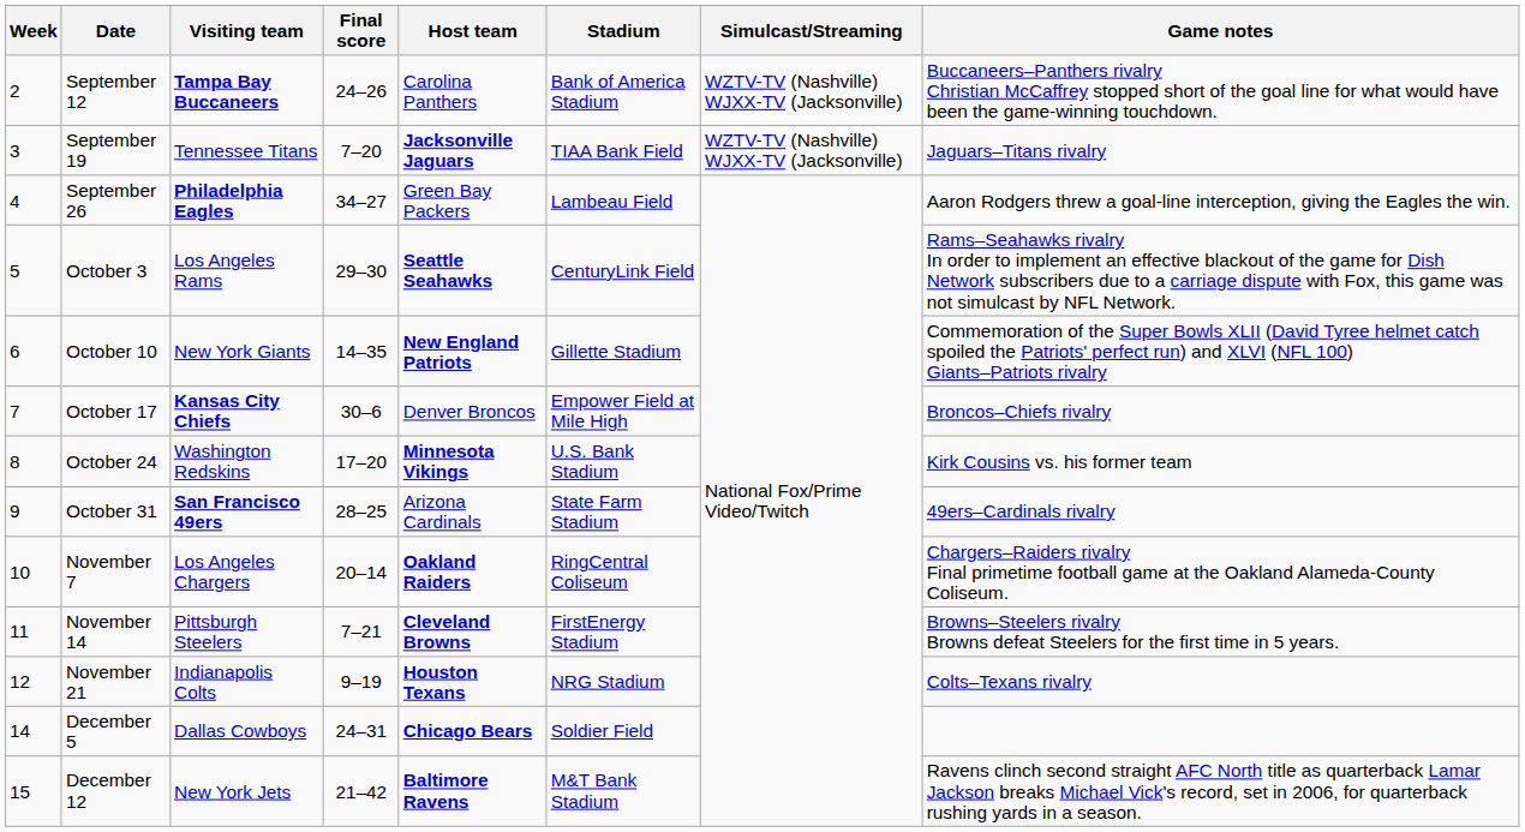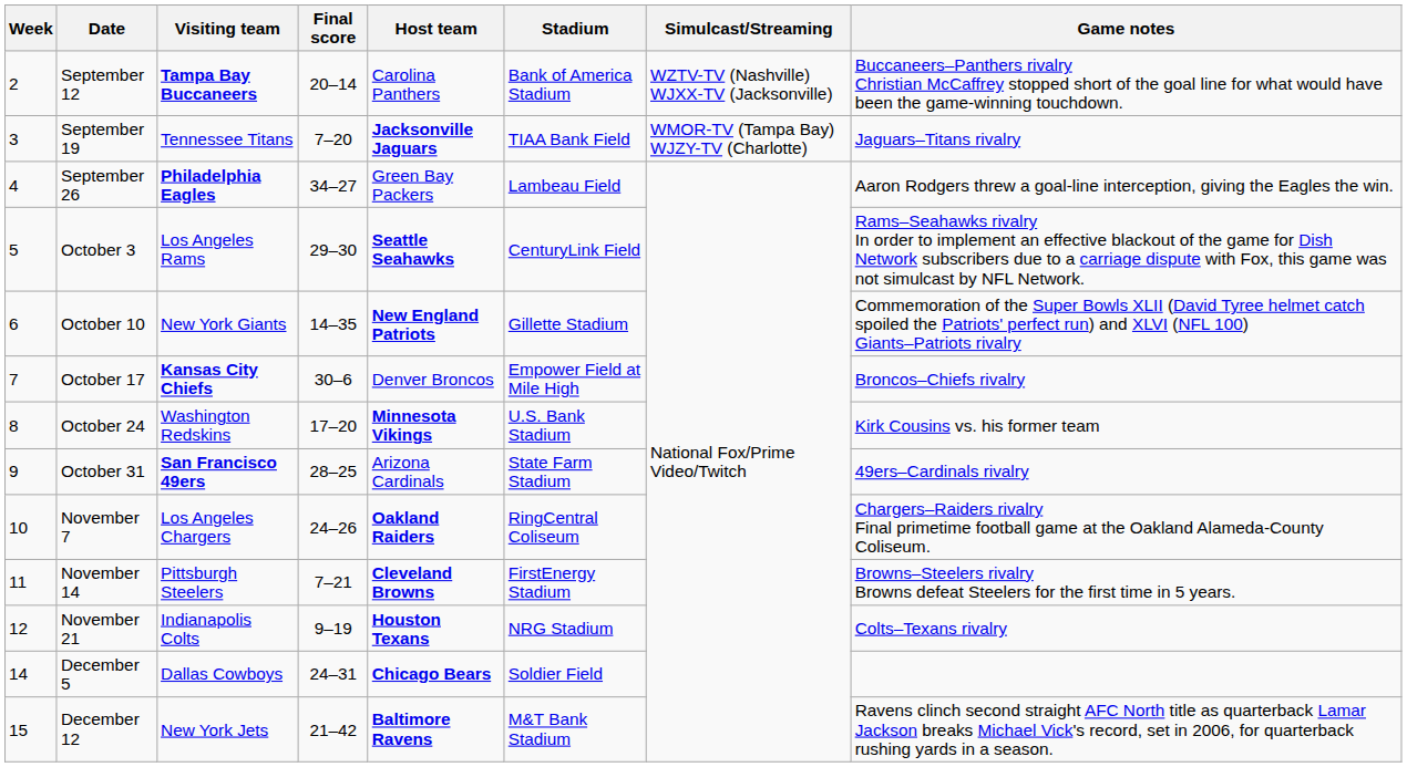 <table class="wikitable" style="font-size: 95%;">
 <tr>
 <th>Week</th>
 <th>Date</th>
 <th>Visiting team</th>
 <th>Final score</th>
 <th>Host team</th>
 <th>Stadium</th>
 <th>Simulcast/Streaming</th>
 <th>Game notes</th>
 </tr>
 <tr>
 <td>2</td>
 <td>September 12</td>
 <td><strong><a href='#'>Tampa Bay Buccaneers</a></strong></td>
-<td align="center">24–26</td>
+<td align="center">20–14</td>
 <td><a href='#'>Carolina Panthers</a></td>
 <td><a href='#'>Bank of America Stadium</a></td>
 <td><a href='#'>WZTV-TV</a> (Nashville)<br><a href='#'>WJXX-TV</a> (Jacksonville)</td>
 <td><a href='#'>Buccaneers–Panthers rivalry</a><br><a href='#'>Christian McCaffrey</a> stopped short of the goal line for what would have been the game-winning touchdown.</td>
 </tr>
 <tr>
 <td>3</td>
 <td>September 19</td>
 <td><a href='#'>Tennessee Titans</a></td>
 <td align="center">7–20</td>
 <td><strong><a href='#'>Jacksonville Jaguars</a></strong></td>
 <td><a href='#'>TIAA Bank Field</a></td>
-<td><a href='#'>WZTV-TV</a> (Nashville)<br><a href='#'>WJXX-TV</a> (Jacksonville)</td>
+<td><a href='#'>WMOR-TV</a> (Tampa Bay)<br><a href='#'>WJZY-TV</a> (Charlotte)</td>
 <td><a href='#'>Jaguars–Titans rivalry</a></td>
 </tr>
 <tr>
 <td>4</td>
 <td>September 26</td>
 <td><strong><a href='#'>Philadelphia Eagles</a></strong></td>
 <td align="center">34–27</td>
 <td><a href='#'>Green Bay Packers</a></td>
 <td><a href='#'>Lambeau Field</a></td>
 <td rowspan="11">National Fox/Prime Video/Twitch</td>
 <td>Aaron Rodgers threw a goal-line interception, giving the Eagles the win.</td>
 </tr>
 <tr>
 <td>5</td>
 <td>October 3</td>
 <td><a href='#'>Los Angeles Rams</a></td>
 <td align="center">29–30</td>
 <td><strong><a href='#'>Seattle Seahawks</a></strong></td>
 <td><a href='#'>CenturyLink Field</a></td>
 <td><a href='#'>Rams–Seahawks rivalry</a><br>In order to implement an effective blackout of the game for <a href='#'>Dish Network</a> subscribers due to a <a href='#'>carriage dispute</a> with Fox, this game was not simulcast by NFL Network.</td>
 </tr>
 <tr>
 <td>6</td>
 <td>October 10</td>
 <td><a href='#'>New York Giants</a></td>
 <td align="center">14–35</td>
 <td><strong><a href='#'>New England Patriots</a></strong></td>
 <td><a href='#'>Gillette Stadium</a></td>
 <td>Commemoration of the <a href='#'>Super Bowls XLII</a> (<a href='#'>David Tyree helmet catch</a> spoiled the <a href='#'>Patriots' perfect run</a>) and <a href='#'>XLVI</a> (<a href='#'>NFL 100</a>)<br><a href='#'>Giants–Patriots rivalry</a></td>
 </tr>
 <tr>
 <td>7</td>
 <td>October 17</td>
 <td><strong><a href='#'>Kansas City Chiefs</a></strong></td>
 <td align="center">30–6</td>
 <td><a href='#'>Denver Broncos</a></td>
 <td><a href='#'>Empower Field at Mile High</a></td>
 <td><a href='#'>Broncos–Chiefs rivalry</a></td>
 </tr>
 <tr>
 <td>8</td>
 <td>October 24</td>
 <td><a href='#'>Washington Redskins</a></td>
 <td align="center">17–20</td>
 <td><strong><a href='#'>Minnesota Vikings</a></strong></td>
 <td><a href='#'>U.S. Bank Stadium</a></td>
 <td><a href='#'>Kirk Cousins</a> vs. his former team</td>
 </tr>
 <tr>
 <td>9</td>
 <td>October 31</td>
 <td><strong><a href='#'>San Francisco 49ers</a></strong></td>
 <td align="center">28–25</td>
 <td><a href='#'>Arizona Cardinals</a></td>
 <td><a href='#'>State Farm Stadium</a></td>
 <td><a href='#'>49ers–Cardinals rivalry</a></td>
 </tr>
 <tr>
 <td>10</td>
 <td>November 7</td>
 <td><a href='#'>Los Angeles Chargers</a></td>
-<td align="center">20–14</td>
+<td align="center">24–26</td>
 <td><strong><a href='#'>Oakland Raiders</a></strong></td>
 <td><a href='#'>RingCentral Coliseum</a></td>
 <td><a href='#'>Chargers–Raiders rivalry</a><br>Final primetime football game at the Oakland Alameda-County Coliseum.</td>
 </tr>
 <tr>
 <td>11</td>
 <td>November 14</td>
 <td><a href='#'>Pittsburgh Steelers</a></td>
 <td align="center">7–21</td>
 <td><strong><a href='#'>Cleveland Browns</a></strong></td>
 <td><a href='#'>FirstEnergy Stadium</a></td>
 <td><a href='#'>Browns–Steelers rivalry</a><br>Browns defeat Steelers for the first time in 5 years.</td>
 </tr>
 <tr>
 <td>12</td>
 <td>November 21</td>
 <td><a href='#'>Indianapolis Colts</a></td>
 <td align="center">9–19</td>
 <td><strong><a href='#'>Houston Texans</a></strong></td>
 <td><a href='#'>NRG Stadium</a></td>
 <td><a href='#'>Colts–Texans rivalry</a></td>
 </tr>
 <tr>
 <td>14</td>
 <td>December 5</td>
 <td><a href='#'>Dallas Cowboys</a></td>
 <td align="center">24–31</td>
 <td><strong><a href='#'>Chicago Bears</a></strong></td>
 <td><a href='#'>Soldier Field</a></td>
 <td></td>
 </tr>
 <tr>
 <td>15</td>
 <td>December 12</td>
 <td><a href='#'>New York Jets</a></td>
 <td align="center">21–42</td>
 <td><strong><a href='#'>Baltimore Ravens</a></strong></td>
 <td><a href='#'>M&T Bank Stadium</a></td>
 <td>Ravens clinch second straight <a href='#'>AFC North</a> title as quarterback <a href='#'>Lamar Jackson</a> breaks <a href='#'>Michael Vick</a>'s record, set in 2006, for quarterback rushing yards in a season.</td>
 </tr>
 </table>
